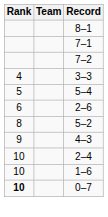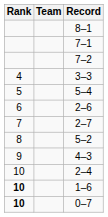 <table class="wikitable">
 <tr>
 <th>Rank</th>
 <th>Team</th>
 <th>Record</th>
 </tr>
 <tr>
 <td align=center></td>
 <td></td>
 <td align=center>8–1</td>
 </tr>
 <tr>
 <td align=center></td>
 <td></td>
 <td align=center>7–1</td>
 </tr>
 <tr>
 <td align=center></td>
 <td></td>
 <td align=center>7–2</td>
 </tr>
 <tr>
 <td align=center>4</td>
 <td></td>
 <td align=center>3–3</td>
 </tr>
 <tr>
 <td align=center>5</td>
 <td></td>
 <td align=center>5–4</td>
 </tr>
 <tr>
 <td align=center>6</td>
 <td></td>
 <td align=center>2–6</td>
 </tr>
 <tr>
+<td align=center>7</td>
+<td></td>
+<td align=center>2–7</td>
+</tr>
+<tr>
 <td align=center>8</td>
 <td></td>
 <td align=center>5–2</td>
 </tr>
 <tr>
 <td align=center>9</td>
 <td></td>
 <td align=center>4–3</td>
 </tr>
 <tr>
 <td align=center>10</td>
 <td></td>
 <td align=center>2–4</td>
 </tr>
 <tr>
-<td align=center>10</td>
+<td align=center><strong>10</strong></td>
 <td></td>
 <td align=center>1–6</td>
 </tr>
 <tr>
 <td align=center><strong>10</strong></td>
 <td></td>
 <td align=center>0–7</td>
 </tr>
 </table>
